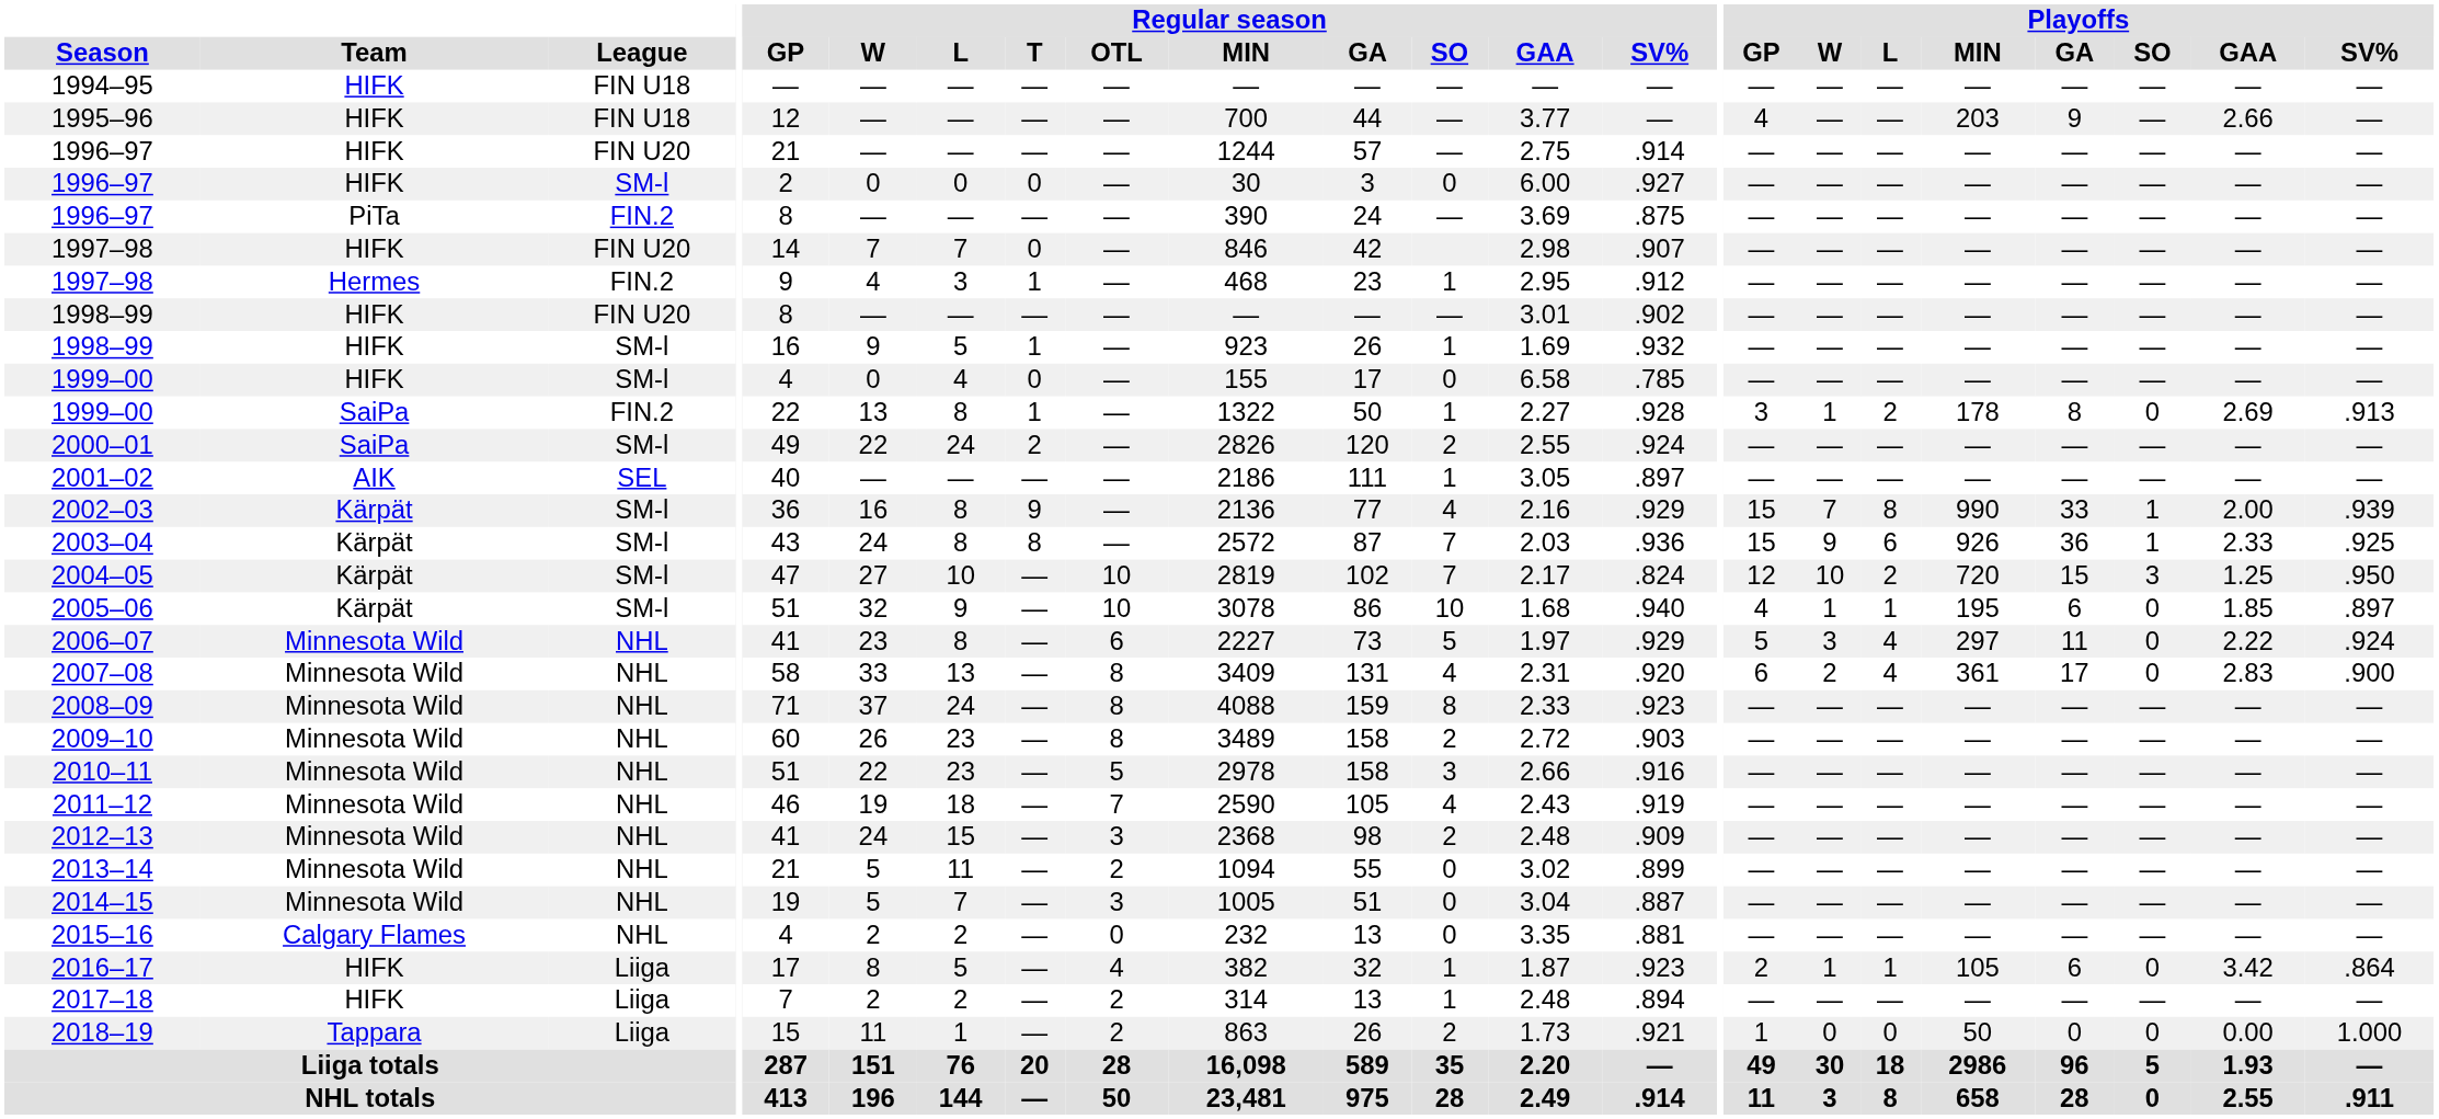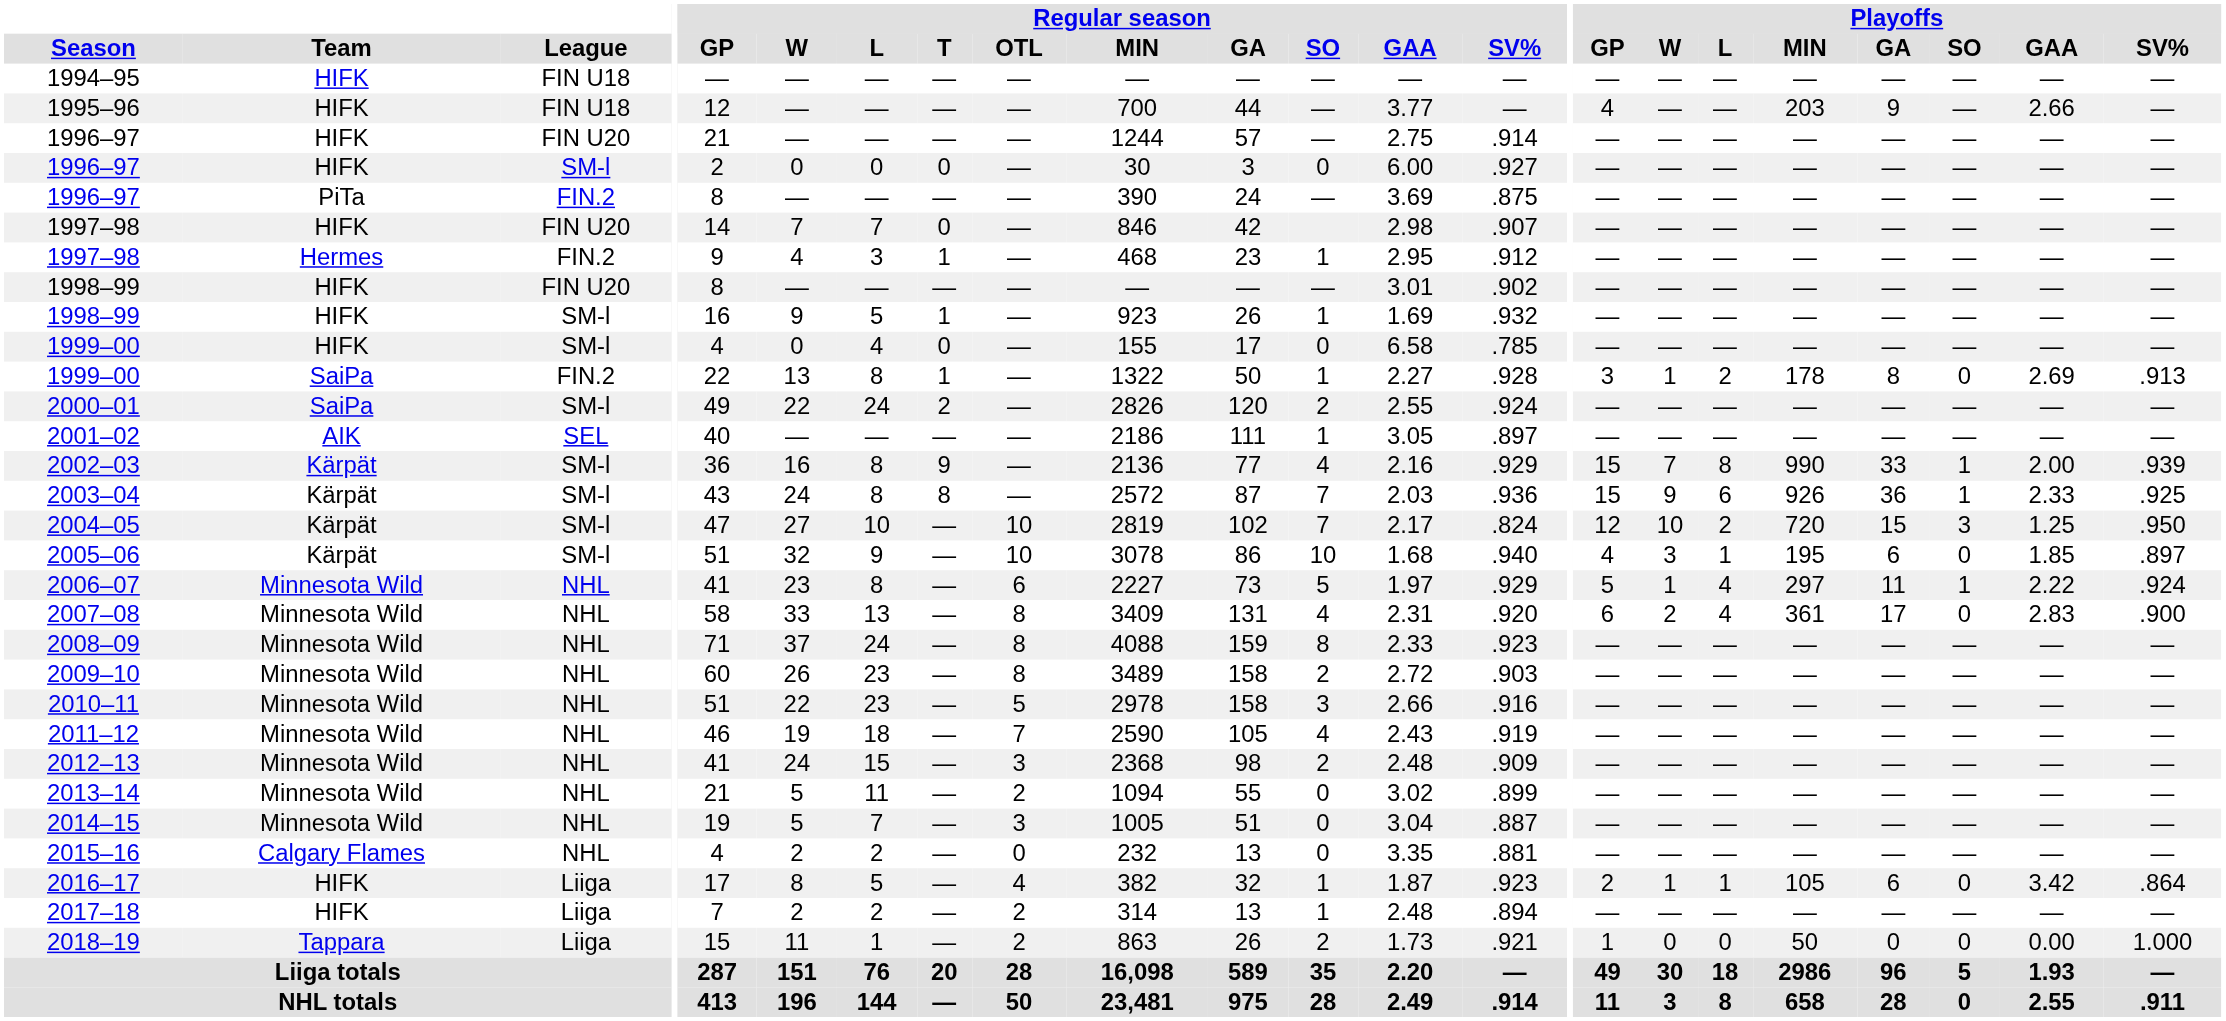 <table border="0" cellpadding="1" cellspacing="0" style="width:75%; text-align:center;">
 <tr bgcolor="#e0e0e0">
 <th colspan="3" bgcolor="#ffffff"></th>
 <th rowspan="99" bgcolor="#ffffff"></th>
 <th colspan="10" bgcolor="#e0e0e0"><a href='#'>Regular season</a></th>
 <th rowspan="99" bgcolor="#ffffff"></th>
 <th colspan="8" bgcolor="#e0e0e0"><a href='#'>Playoffs</a></th>
 </tr>
 <tr bgcolor="#e0e0e0">
 <th><a href='#'>Season</a></th>
 <th>Team</th>
 <th>League</th>
 <th>GP</th>
 <th>W</th>
 <th>L</th>
 <th>T</th>
 <th>OTL</th>
 <th>MIN</th>
 <th>GA</th>
 <th><a href='#'>SO</a></th>
 <th><a href='#'>GAA</a></th>
 <th><a href='#'>SV%</a></th>
 <th>GP</th>
 <th>W</th>
 <th>L</th>
 <th>MIN</th>
 <th>GA</th>
 <th>SO</th>
 <th>GAA</th>
 <th>SV%</th>
 </tr>
 <tr>
 <td>1994–95</td>
 <td><a href='#'>HIFK</a></td>
 <td>FIN U18</td>
 <td>—</td>
 <td>—</td>
 <td>—</td>
 <td>—</td>
 <td>—</td>
 <td>—</td>
 <td>—</td>
 <td>—</td>
 <td>—</td>
 <td>—</td>
 <td>—</td>
 <td>—</td>
 <td>—</td>
 <td>—</td>
 <td>—</td>
 <td>—</td>
 <td>—</td>
 <td>—</td>
 </tr>
 <tr bgcolor="#f0f0f0">
 <td>1995–96</td>
 <td>HIFK</td>
 <td>FIN U18</td>
 <td>12</td>
 <td>—</td>
 <td>—</td>
 <td>—</td>
 <td>—</td>
 <td>700</td>
 <td>44</td>
 <td>—</td>
 <td>3.77</td>
 <td>—</td>
 <td>4</td>
 <td>—</td>
 <td>—</td>
 <td>203</td>
 <td>9</td>
 <td>—</td>
 <td>2.66</td>
 <td>—</td>
 </tr>
 <tr>
 <td>1996–97</td>
 <td>HIFK</td>
 <td>FIN U20</td>
 <td>21</td>
 <td>—</td>
 <td>—</td>
 <td>—</td>
 <td>—</td>
 <td>1244</td>
 <td>57</td>
 <td>—</td>
 <td>2.75</td>
 <td>.914</td>
 <td>—</td>
 <td>—</td>
 <td>—</td>
 <td>—</td>
 <td>—</td>
 <td>—</td>
 <td>—</td>
 <td>—</td>
 </tr>
 <tr bgcolor="#f0f0f0">
 <td><a href='#'>1996–97</a></td>
 <td>HIFK</td>
 <td><a href='#'>SM-l</a></td>
 <td>2</td>
 <td>0</td>
 <td>0</td>
 <td>0</td>
 <td>—</td>
 <td>30</td>
 <td>3</td>
 <td>0</td>
 <td>6.00</td>
 <td>.927</td>
 <td>—</td>
 <td>—</td>
 <td>—</td>
 <td>—</td>
 <td>—</td>
 <td>—</td>
 <td>—</td>
 <td>—</td>
 </tr>
 <tr>
 <td><a href='#'>1996–97</a></td>
 <td>PiTa</td>
 <td><a href='#'>FIN.2</a></td>
 <td>8</td>
 <td>—</td>
 <td>—</td>
 <td>—</td>
 <td>—</td>
 <td>390</td>
 <td>24</td>
 <td>—</td>
 <td>3.69</td>
 <td>.875</td>
 <td>—</td>
 <td>—</td>
 <td>—</td>
 <td>—</td>
 <td>—</td>
 <td>—</td>
 <td>—</td>
 <td>—</td>
 </tr>
 <tr bgcolor="#f0f0f0">
 <td>1997–98</td>
 <td>HIFK</td>
 <td>FIN U20</td>
 <td>14</td>
 <td>7</td>
 <td>7</td>
 <td>0</td>
 <td>—</td>
 <td>846</td>
 <td>42</td>
 <td></td>
 <td>2.98</td>
 <td>.907</td>
 <td>—</td>
 <td>—</td>
 <td>—</td>
 <td>—</td>
 <td>—</td>
 <td>—</td>
 <td>—</td>
 <td>—</td>
 </tr>
 <tr>
 <td><a href='#'>1997–98</a></td>
 <td><a href='#'>Hermes</a></td>
 <td>FIN.2</td>
 <td>9</td>
 <td>4</td>
 <td>3</td>
 <td>1</td>
 <td>—</td>
 <td>468</td>
 <td>23</td>
 <td>1</td>
 <td>2.95</td>
 <td>.912</td>
 <td>—</td>
 <td>—</td>
 <td>—</td>
 <td>—</td>
 <td>—</td>
 <td>—</td>
 <td>—</td>
 <td>—</td>
 </tr>
 <tr bgcolor="#f0f0f0">
 <td>1998–99</td>
 <td>HIFK</td>
 <td>FIN U20</td>
 <td>8</td>
 <td>—</td>
 <td>—</td>
 <td>—</td>
 <td>—</td>
 <td>—</td>
 <td>—</td>
 <td>—</td>
 <td>3.01</td>
 <td>.902</td>
 <td>—</td>
 <td>—</td>
 <td>—</td>
 <td>—</td>
 <td>—</td>
 <td>—</td>
 <td>—</td>
 <td>—</td>
 </tr>
 <tr>
 <td><a href='#'>1998–99</a></td>
 <td>HIFK</td>
 <td>SM-l</td>
 <td>16</td>
 <td>9</td>
 <td>5</td>
 <td>1</td>
 <td>—</td>
 <td>923</td>
 <td>26</td>
 <td>1</td>
 <td>1.69</td>
 <td>.932</td>
 <td>—</td>
 <td>—</td>
 <td>—</td>
 <td>—</td>
 <td>—</td>
 <td>—</td>
 <td>—</td>
 <td>—</td>
 </tr>
 <tr bgcolor="#f0f0f0">
 <td><a href='#'>1999–00</a></td>
 <td>HIFK</td>
 <td>SM-l</td>
 <td>4</td>
 <td>0</td>
 <td>4</td>
 <td>0</td>
 <td>—</td>
 <td>155</td>
 <td>17</td>
 <td>0</td>
 <td>6.58</td>
 <td>.785</td>
 <td>—</td>
 <td>—</td>
 <td>—</td>
 <td>—</td>
 <td>—</td>
 <td>—</td>
 <td>—</td>
 <td>—</td>
 </tr>
 <tr>
 <td><a href='#'>1999–00</a></td>
 <td><a href='#'>SaiPa</a></td>
 <td>FIN.2</td>
 <td>22</td>
 <td>13</td>
 <td>8</td>
 <td>1</td>
 <td>—</td>
 <td>1322</td>
 <td>50</td>
 <td>1</td>
 <td>2.27</td>
 <td>.928</td>
 <td>3</td>
 <td>1</td>
 <td>2</td>
 <td>178</td>
 <td>8</td>
 <td>0</td>
 <td>2.69</td>
 <td>.913</td>
 </tr>
 <tr bgcolor="#f0f0f0">
 <td><a href='#'>2000–01</a></td>
 <td><a href='#'>SaiPa</a></td>
 <td>SM-l</td>
 <td>49</td>
 <td>22</td>
 <td>24</td>
 <td>2</td>
 <td>—</td>
 <td>2826</td>
 <td>120</td>
 <td>2</td>
 <td>2.55</td>
 <td>.924</td>
 <td>—</td>
 <td>—</td>
 <td>—</td>
 <td>—</td>
 <td>—</td>
 <td>—</td>
 <td>—</td>
 <td>—</td>
 </tr>
 <tr>
 <td><a href='#'>2001–02</a></td>
 <td><a href='#'>AIK</a></td>
 <td><a href='#'>SEL</a></td>
 <td>40</td>
 <td>—</td>
 <td>—</td>
 <td>—</td>
 <td>—</td>
 <td>2186</td>
 <td>111</td>
 <td>1</td>
 <td>3.05</td>
 <td>.897</td>
 <td>—</td>
 <td>—</td>
 <td>—</td>
 <td>—</td>
 <td>—</td>
 <td>—</td>
 <td>—</td>
 <td>—</td>
 </tr>
 <tr bgcolor="#f0f0f0">
 <td><a href='#'>2002–03</a></td>
 <td><a href='#'>Kärpät</a></td>
 <td>SM-l</td>
 <td>36</td>
 <td>16</td>
 <td>8</td>
 <td>9</td>
 <td>—</td>
 <td>2136</td>
 <td>77</td>
 <td>4</td>
 <td>2.16</td>
 <td>.929</td>
 <td>15</td>
 <td>7</td>
 <td>8</td>
 <td>990</td>
 <td>33</td>
 <td>1</td>
 <td>2.00</td>
 <td>.939</td>
 </tr>
 <tr>
 <td><a href='#'>2003–04</a></td>
 <td>Kärpät</td>
 <td>SM-l</td>
 <td>43</td>
 <td>24</td>
 <td>8</td>
 <td>8</td>
 <td>—</td>
 <td>2572</td>
 <td>87</td>
 <td>7</td>
 <td>2.03</td>
 <td>.936</td>
 <td>15</td>
 <td>9</td>
 <td>6</td>
 <td>926</td>
 <td>36</td>
 <td>1</td>
 <td>2.33</td>
 <td>.925</td>
 </tr>
 <tr bgcolor="#f0f0f0">
 <td><a href='#'>2004–05</a></td>
 <td>Kärpät</td>
 <td>SM-l</td>
 <td>47</td>
 <td>27</td>
 <td>10</td>
 <td>—</td>
 <td>10</td>
 <td>2819</td>
 <td>102</td>
 <td>7</td>
 <td>2.17</td>
 <td>.824</td>
 <td>12</td>
 <td>10</td>
 <td>2</td>
 <td>720</td>
 <td>15</td>
 <td>3</td>
 <td>1.25</td>
 <td>.950</td>
 </tr>
 <tr>
 <td><a href='#'>2005–06</a></td>
 <td>Kärpät</td>
 <td>SM-l</td>
 <td>51</td>
 <td>32</td>
 <td>9</td>
 <td>—</td>
 <td>10</td>
 <td>3078</td>
 <td>86</td>
 <td>10</td>
 <td>1.68</td>
 <td>.940</td>
 <td>4</td>
-<td>1</td>
+<td>3</td>
 <td>1</td>
 <td>195</td>
 <td>6</td>
 <td>0</td>
 <td>1.85</td>
 <td>.897</td>
 </tr>
 <tr bgcolor="#f0f0f0">
 <td><a href='#'>2006–07</a></td>
 <td><a href='#'>Minnesota Wild</a></td>
 <td><a href='#'>NHL</a></td>
 <td>41</td>
 <td>23</td>
 <td>8</td>
 <td>—</td>
 <td>6</td>
 <td>2227</td>
 <td>73</td>
 <td>5</td>
 <td>1.97</td>
 <td>.929</td>
 <td>5</td>
-<td>3</td>
+<td>1</td>
 <td>4</td>
 <td>297</td>
 <td>11</td>
-<td>0</td>
+<td>1</td>
 <td>2.22</td>
 <td>.924</td>
 </tr>
 <tr>
 <td><a href='#'>2007–08</a></td>
 <td>Minnesota Wild</td>
 <td>NHL</td>
 <td>58</td>
 <td>33</td>
 <td>13</td>
 <td>—</td>
 <td>8</td>
 <td>3409</td>
 <td>131</td>
 <td>4</td>
 <td>2.31</td>
 <td>.920</td>
 <td>6</td>
 <td>2</td>
 <td>4</td>
 <td>361</td>
 <td>17</td>
 <td>0</td>
 <td>2.83</td>
 <td>.900</td>
 </tr>
 <tr bgcolor="#f0f0f0">
 <td><a href='#'>2008–09</a></td>
 <td>Minnesota Wild</td>
 <td>NHL</td>
 <td>71</td>
 <td>37</td>
 <td>24</td>
 <td>—</td>
 <td>8</td>
 <td>4088</td>
 <td>159</td>
 <td>8</td>
 <td>2.33</td>
 <td>.923</td>
 <td>—</td>
 <td>—</td>
 <td>—</td>
 <td>—</td>
 <td>—</td>
 <td>—</td>
 <td>—</td>
 <td>—</td>
 </tr>
 <tr>
 <td><a href='#'>2009–10</a></td>
 <td>Minnesota Wild</td>
 <td>NHL</td>
 <td>60</td>
 <td>26</td>
 <td>23</td>
 <td>—</td>
 <td>8</td>
 <td>3489</td>
 <td>158</td>
 <td>2</td>
 <td>2.72</td>
 <td>.903</td>
 <td>—</td>
 <td>—</td>
 <td>—</td>
 <td>—</td>
 <td>—</td>
 <td>—</td>
 <td>—</td>
 <td>—</td>
 </tr>
 <tr bgcolor="#f0f0f0">
 <td><a href='#'>2010–11</a></td>
 <td>Minnesota Wild</td>
 <td>NHL</td>
 <td>51</td>
 <td>22</td>
 <td>23</td>
 <td>—</td>
 <td>5</td>
 <td>2978</td>
 <td>158</td>
 <td>3</td>
 <td>2.66</td>
 <td>.916</td>
 <td>—</td>
 <td>—</td>
 <td>—</td>
 <td>—</td>
 <td>—</td>
 <td>—</td>
 <td>—</td>
 <td>—</td>
 </tr>
 <tr>
 <td><a href='#'>2011–12</a></td>
 <td>Minnesota Wild</td>
 <td>NHL</td>
 <td>46</td>
 <td>19</td>
 <td>18</td>
 <td>—</td>
 <td>7</td>
 <td>2590</td>
 <td>105</td>
 <td>4</td>
 <td>2.43</td>
 <td>.919</td>
 <td>—</td>
 <td>—</td>
 <td>—</td>
 <td>—</td>
 <td>—</td>
 <td>—</td>
 <td>—</td>
 <td>—</td>
 </tr>
 <tr bgcolor="#f0f0f0">
 <td><a href='#'>2012–13</a></td>
 <td>Minnesota Wild</td>
 <td>NHL</td>
 <td>41</td>
 <td>24</td>
 <td>15</td>
 <td>—</td>
 <td>3</td>
 <td>2368</td>
 <td>98</td>
 <td>2</td>
 <td>2.48</td>
 <td>.909</td>
 <td>—</td>
 <td>—</td>
 <td>—</td>
 <td>—</td>
 <td>—</td>
 <td>—</td>
 <td>—</td>
 <td>—</td>
 </tr>
 <tr>
 <td><a href='#'>2013–14</a></td>
 <td>Minnesota Wild</td>
 <td>NHL</td>
 <td>21</td>
 <td>5</td>
 <td>11</td>
 <td>—</td>
 <td>2</td>
 <td>1094</td>
 <td>55</td>
 <td>0</td>
 <td>3.02</td>
 <td>.899</td>
 <td>—</td>
 <td>—</td>
 <td>—</td>
 <td>—</td>
 <td>—</td>
 <td>—</td>
 <td>—</td>
 <td>—</td>
 </tr>
 <tr bgcolor="#f0f0f0">
 <td><a href='#'>2014–15</a></td>
 <td>Minnesota Wild</td>
 <td>NHL</td>
 <td>19</td>
 <td>5</td>
 <td>7</td>
 <td>—</td>
 <td>3</td>
 <td>1005</td>
 <td>51</td>
 <td>0</td>
 <td>3.04</td>
 <td>.887</td>
 <td>—</td>
 <td>—</td>
 <td>—</td>
 <td>—</td>
 <td>—</td>
 <td>—</td>
 <td>—</td>
 <td>—</td>
 </tr>
 <tr>
 <td><a href='#'>2015–16</a></td>
 <td><a href='#'>Calgary Flames</a></td>
 <td>NHL</td>
 <td>4</td>
 <td>2</td>
 <td>2</td>
 <td>—</td>
 <td>0</td>
 <td>232</td>
 <td>13</td>
 <td>0</td>
 <td>3.35</td>
 <td>.881</td>
 <td>—</td>
 <td>—</td>
 <td>—</td>
 <td>—</td>
 <td>—</td>
 <td>—</td>
 <td>—</td>
 <td>—</td>
 </tr>
 <tr bgcolor="#f0f0f0">
 <td><a href='#'>2016–17</a></td>
 <td>HIFK</td>
 <td>Liiga</td>
 <td>17</td>
 <td>8</td>
 <td>5</td>
 <td>—</td>
 <td>4</td>
 <td>382</td>
 <td>32</td>
 <td>1</td>
 <td>1.87</td>
 <td>.923</td>
 <td>2</td>
 <td>1</td>
 <td>1</td>
 <td>105</td>
 <td>6</td>
 <td>0</td>
 <td>3.42</td>
 <td>.864</td>
 </tr>
 <tr>
 <td><a href='#'>2017–18</a></td>
 <td>HIFK</td>
 <td>Liiga</td>
 <td>7</td>
 <td>2</td>
 <td>2</td>
 <td>—</td>
 <td>2</td>
 <td>314</td>
 <td>13</td>
 <td>1</td>
 <td>2.48</td>
 <td>.894</td>
 <td>—</td>
 <td>—</td>
 <td>—</td>
 <td>—</td>
 <td>—</td>
 <td>—</td>
 <td>—</td>
 <td>—</td>
 </tr>
 <tr bgcolor="#f0f0f0">
 <td><a href='#'>2018–19</a></td>
 <td><a href='#'>Tappara</a></td>
 <td>Liiga</td>
 <td>15</td>
 <td>11</td>
 <td>1</td>
 <td>—</td>
 <td>2</td>
 <td>863</td>
 <td>26</td>
 <td>2</td>
 <td>1.73</td>
 <td>.921</td>
 <td>1</td>
 <td>0</td>
 <td>0</td>
 <td>50</td>
 <td>0</td>
 <td>0</td>
 <td>0.00</td>
 <td>1.000</td>
 </tr>
 <tr bgcolor="#e0e0e0">
 <th colspan=3>Liiga totals</th>
 <th>287</th>
 <th>151</th>
 <th>76</th>
 <th>20</th>
 <th>28</th>
 <th>16,098</th>
 <th>589</th>
 <th>35</th>
 <th>2.20</th>
 <th>—</th>
 <th>49</th>
 <th>30</th>
 <th>18</th>
 <th>2986</th>
 <th>96</th>
 <th>5</th>
 <th>1.93</th>
 <th>—</th>
 </tr>
 <tr bgcolor="#e0e0e0">
 <th colspan=3>NHL totals</th>
 <th>413</th>
 <th>196</th>
 <th>144</th>
 <th>—</th>
 <th>50</th>
 <th>23,481</th>
 <th>975</th>
 <th>28</th>
 <th>2.49</th>
 <th>.914</th>
 <th>11</th>
 <th>3</th>
 <th>8</th>
 <th>658</th>
 <th>28</th>
 <th>0</th>
 <th>2.55</th>
 <th>.911</th>
 </tr>
 </table>
